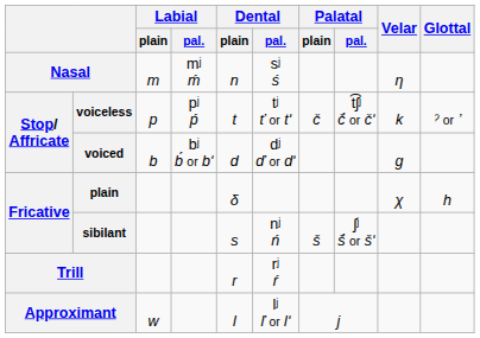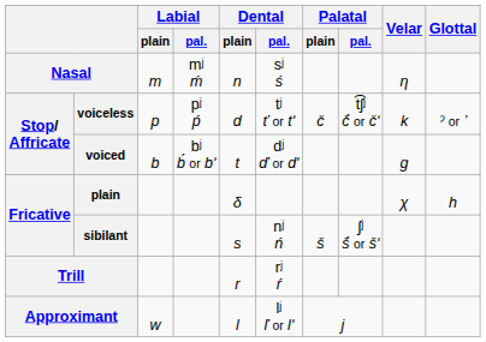 <table class="wikitable" style="text-align:center;">
 <tr>
 <th colspan="2" rowspan="2"></th>
 <th colspan="2"><a href='#'>Labial</a></th>
 <th colspan="2"><a href='#'>Dental</a></th>
 <th colspan="2"><a href='#'>Palatal</a></th>
 <th rowspan="2"><a href='#'>Velar</a></th>
 <th rowspan="2"><a href='#'>Glottal</a></th>
 </tr>
 <tr>
 <th><small>plain</small></th>
 <th><small><a href='#'>pal.</a></small></th>
 <th><small>plain</small></th>
 <th><small><a href='#'>pal.</a></small></th>
 <th><small>plain</small></th>
 <th><a href='#'><small>pal.</small></a></th>
 </tr>
 <tr>
 <th colspan="2"><a href='#'>Nasal</a></th>
 <td><br><em>m</em></td>
 <td>mʲ<br><em>ḿ</em></td>
 <td><br><em>n</em></td>
 <td>sʲ<br><em>ś</em></td>
 <td></td>
 <td></td>
 <td><br><em>η</em></td>
 <td></td>
 </tr>
 <tr>
 <th rowspan="2"><a href='#'>Stop</a>/<br><a href='#'>Affricate</a></th>
 <th><small>voiceless</small></th>
 <td><br><em>p</em></td>
 <td>pʲ<br><em>ṕ</em></td>
-<td><br><em>t</em></td>
+<td><br><em>d</em></td>
 <td>tʲ<br><em>ť</em> <small>or</small> <em>tʹ</em></td>
 <td><br><em>č</em></td>
 <td>t͡ʃʲ<br><em>č́</em> <small>or</small> <em>čʹ</em></td>
 <td><br><em>k</em></td>
 <td><br><em>ˀ</em> <small>or</small> <em>ʼ</em></td>
 </tr>
 <tr>
 <th><small>voiced</small></th>
 <td><br><em>b</em></td>
 <td>bʲ<br><em>b́</em> <small>or</small> <em>bʹ</em></td>
-<td><br><em>d</em></td>
+<td><br><em>t</em></td>
 <td>dʲ<br><em>ď</em> <small>or</small> <em>dʹ</em></td>
 <td></td>
 <td></td>
 <td><br><em>g</em></td>
 <td></td>
 </tr>
 <tr>
 <th rowspan="2"><a href='#'>Fricative</a></th>
 <th><small>plain</small></th>
 <td></td>
 <td></td>
 <td><br><em>δ</em></td>
 <td></td>
 <td></td>
 <td></td>
 <td><br><em>χ</em></td>
 <td><br><em>h</em></td>
 </tr>
 <tr>
 <th><small>sibilant</small></th>
 <td></td>
 <td></td>
 <td><br><em>s</em></td>
 <td>nʲ<br><em>ń</em></td>
 <td><br><em>š</em></td>
 <td>ʃʲ<br><em>š́</em> <small>or</small> <em>šʹ</em></td>
 <td></td>
 <td></td>
 </tr>
 <tr>
 <th colspan="2"><a href='#'>Trill</a></th>
 <td></td>
 <td></td>
 <td><br><em>r</em></td>
 <td>rʲ<br><em>ŕ</em></td>
 <td></td>
 <td></td>
 <td></td>
 <td></td>
 </tr>
 <tr>
 <th colspan="2"><a href='#'>Approximant</a></th>
 <td><br><em>w</em></td>
 <td></td>
 <td><br><em>l</em></td>
 <td>lʲ<br><em>ľ</em> <small>or</small> <em>lʹ</em></td>
 <td colspan="2"><br> <em>j</em></td>
 <td></td>
 <td></td>
 </tr>
 </table>
